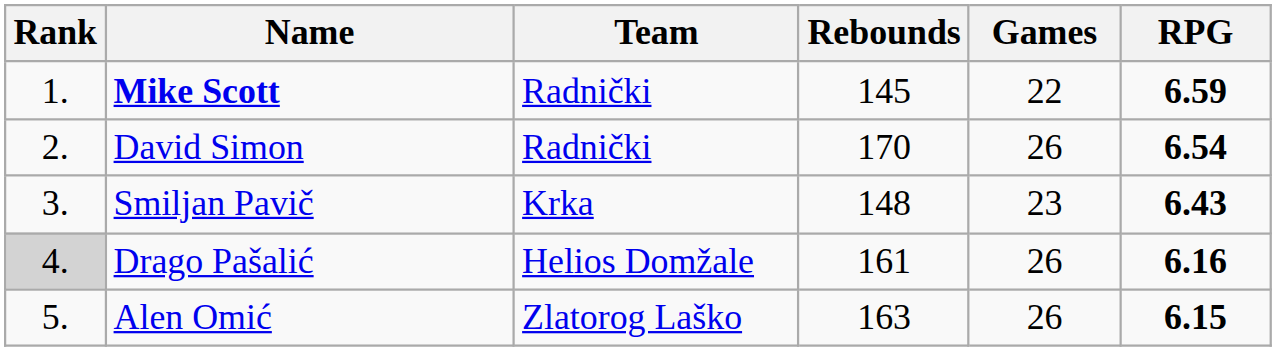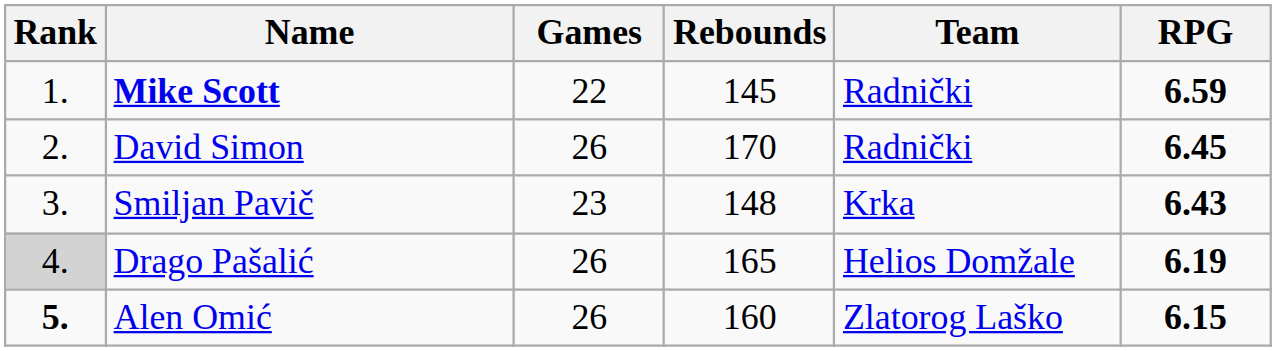 <table class="wikitable" style="text-align: center;">
 <tr>
 <th>Rank</th>
 <th width="175">Name</th>
+<th width="60">Games</th>
+<th width="60">Rebounds</th>
 <th width="120">Team</th>
-<th width="60">Rebounds</th>
-<th width="60">Games</th>
 <th width="60">RPG</th>
 </tr>
 <tr>
 <td>1.</td>
 <td align="left"> <strong><a href='#'>Mike Scott</a></strong></td>
+<td>22</td>
+<td>145</td>
 <td align="left"> <a href='#'>Radnički</a></td>
-<td>145</td>
-<td>22</td>
 <td><strong>6.59</strong></td>
 </tr>
 <tr>
 <td>2.</td>
 <td align="left"> <a href='#'>David Simon</a></td>
+<td>26</td>
+<td>170</td>
 <td align="left"> <a href='#'>Radnički</a></td>
-<td>170</td>
-<td>26</td>
-<td><strong>6.54</strong></td>
+<td><strong>6.45</strong></td>
 </tr>
 <tr>
 <td>3.</td>
 <td align="left"> <a href='#'>Smiljan Pavič</a></td>
+<td>23</td>
+<td>148</td>
 <td align="left"> <a href='#'>Krka</a></td>
-<td>148</td>
-<td>23</td>
 <td><strong>6.43</strong></td>
 </tr>
 <tr>
 <td style="background: lightgrey;">4.</td>
 <td align="left"> <a href='#'>Drago Pašalić</a></td>
+<td>26</td>
+<td>165</td>
 <td align="left"> <a href='#'>Helios Domžale</a></td>
-<td>161</td>
-<td>26</td>
-<td><strong>6.16</strong></td>
+<td><strong>6.19</strong></td>
 </tr>
 <tr>
-<td>5.</td>
+<td><strong>5.</strong></td>
 <td align="left"> <a href='#'>Alen Omić</a></td>
+<td>26</td>
+<td>160</td>
 <td align="left"> <a href='#'>Zlatorog Laško</a></td>
-<td>163</td>
-<td>26</td>
 <td><strong>6.15</strong></td>
 </tr>
 </table>
